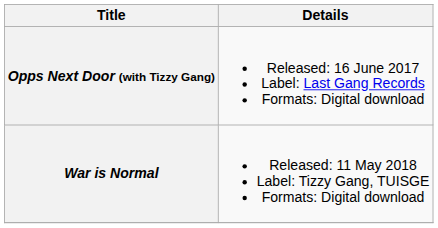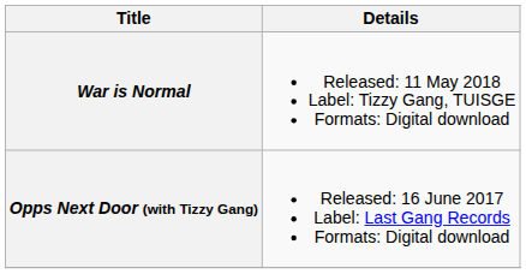 <table class="wikitable plainrowheaders" style="text-align:center;">
 <tr>
 <th scope="col">Title</th>
 <th scope="col">Details</th>
 </tr>
 <tr>
+<th scope="row"><strong><em>War is Normal</em></strong></th>
+<td><br><ul><li>Released: 11 May 2018</li><li>Label: Tizzy Gang, TUISGE</li><li>Formats: Digital download</li></ul></td>
+</tr>
+<tr>
 <th scope="row"><strong><em>Opps Next Door</em></strong> <small>(with Tizzy Gang)</small></th>
 <td><br><ul><li>Released: 16 June 2017</li><li>Label: <a href='#'>Last Gang Records</a></li><li>Formats: Digital download</li></ul></td>
 </tr>
 <tr>
-<th scope="row"><strong><em>War is Normal</em></strong></th>
-<td><br><ul><li>Released: 11 May 2018</li><li>Label: Tizzy Gang, TUISGE</li><li>Formats: Digital download</li></ul></td>
-</tr>
-<tr>
 </tr>
 </table>
